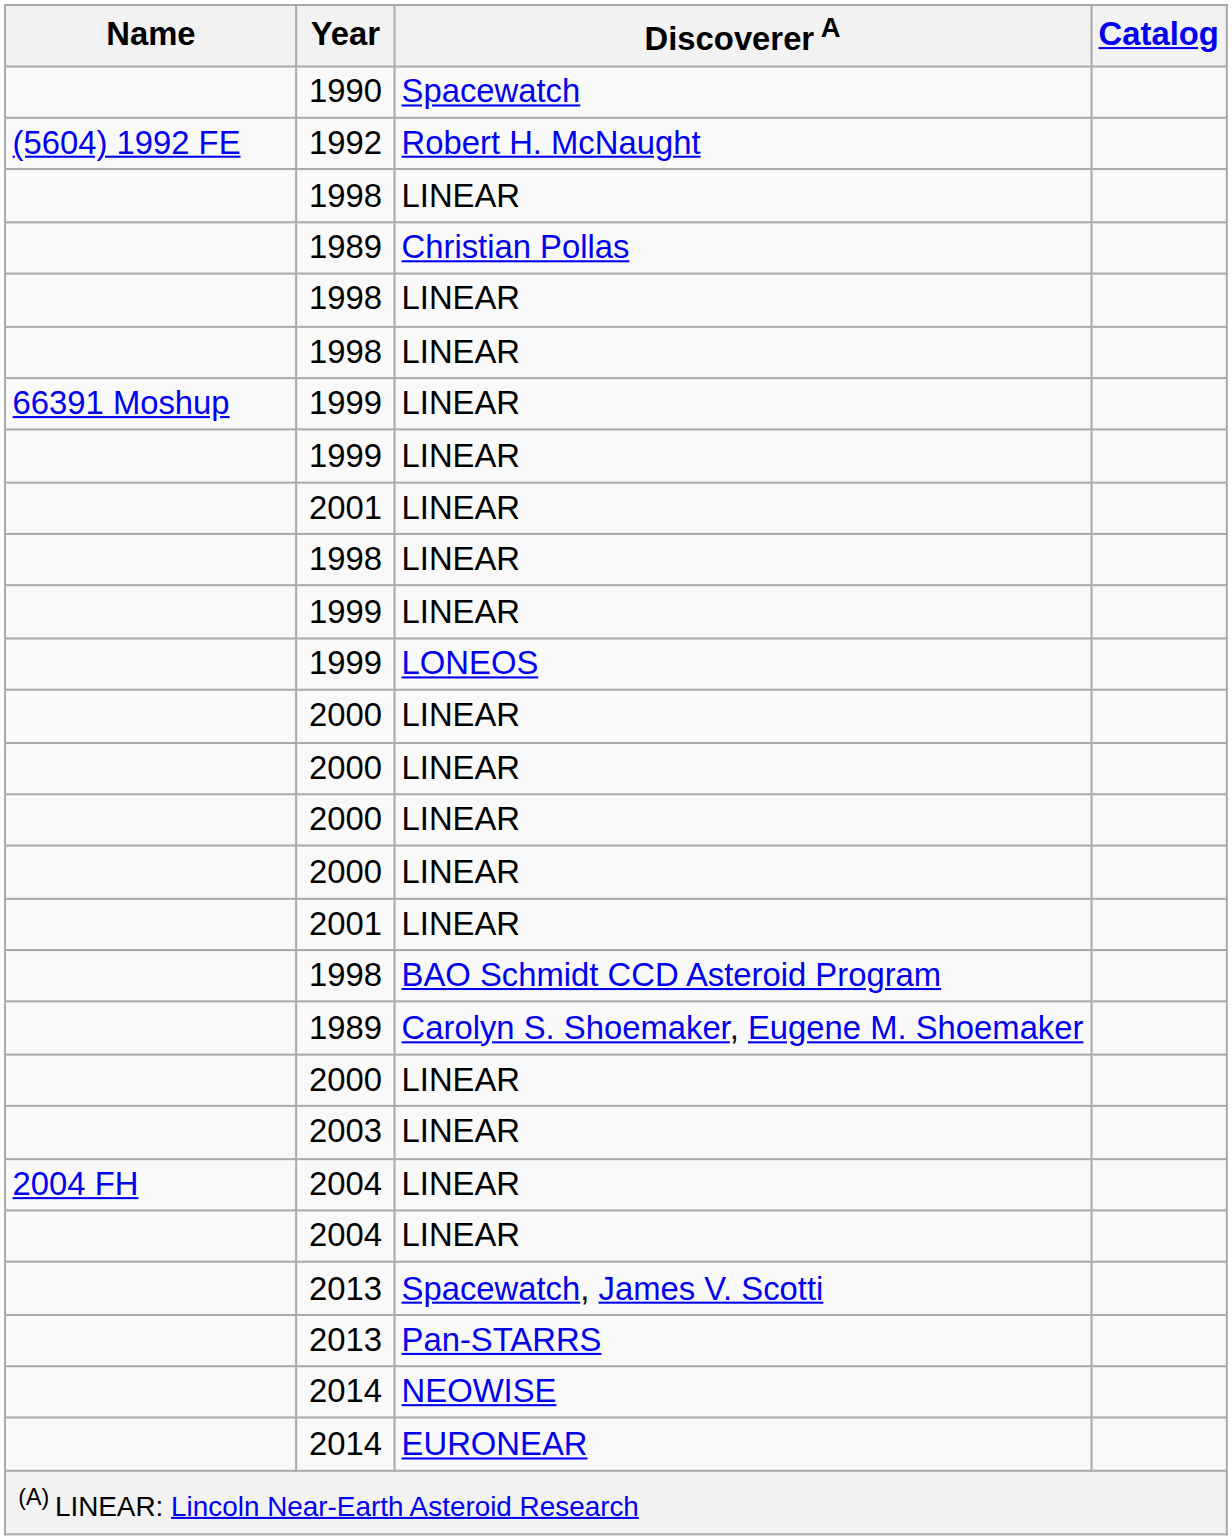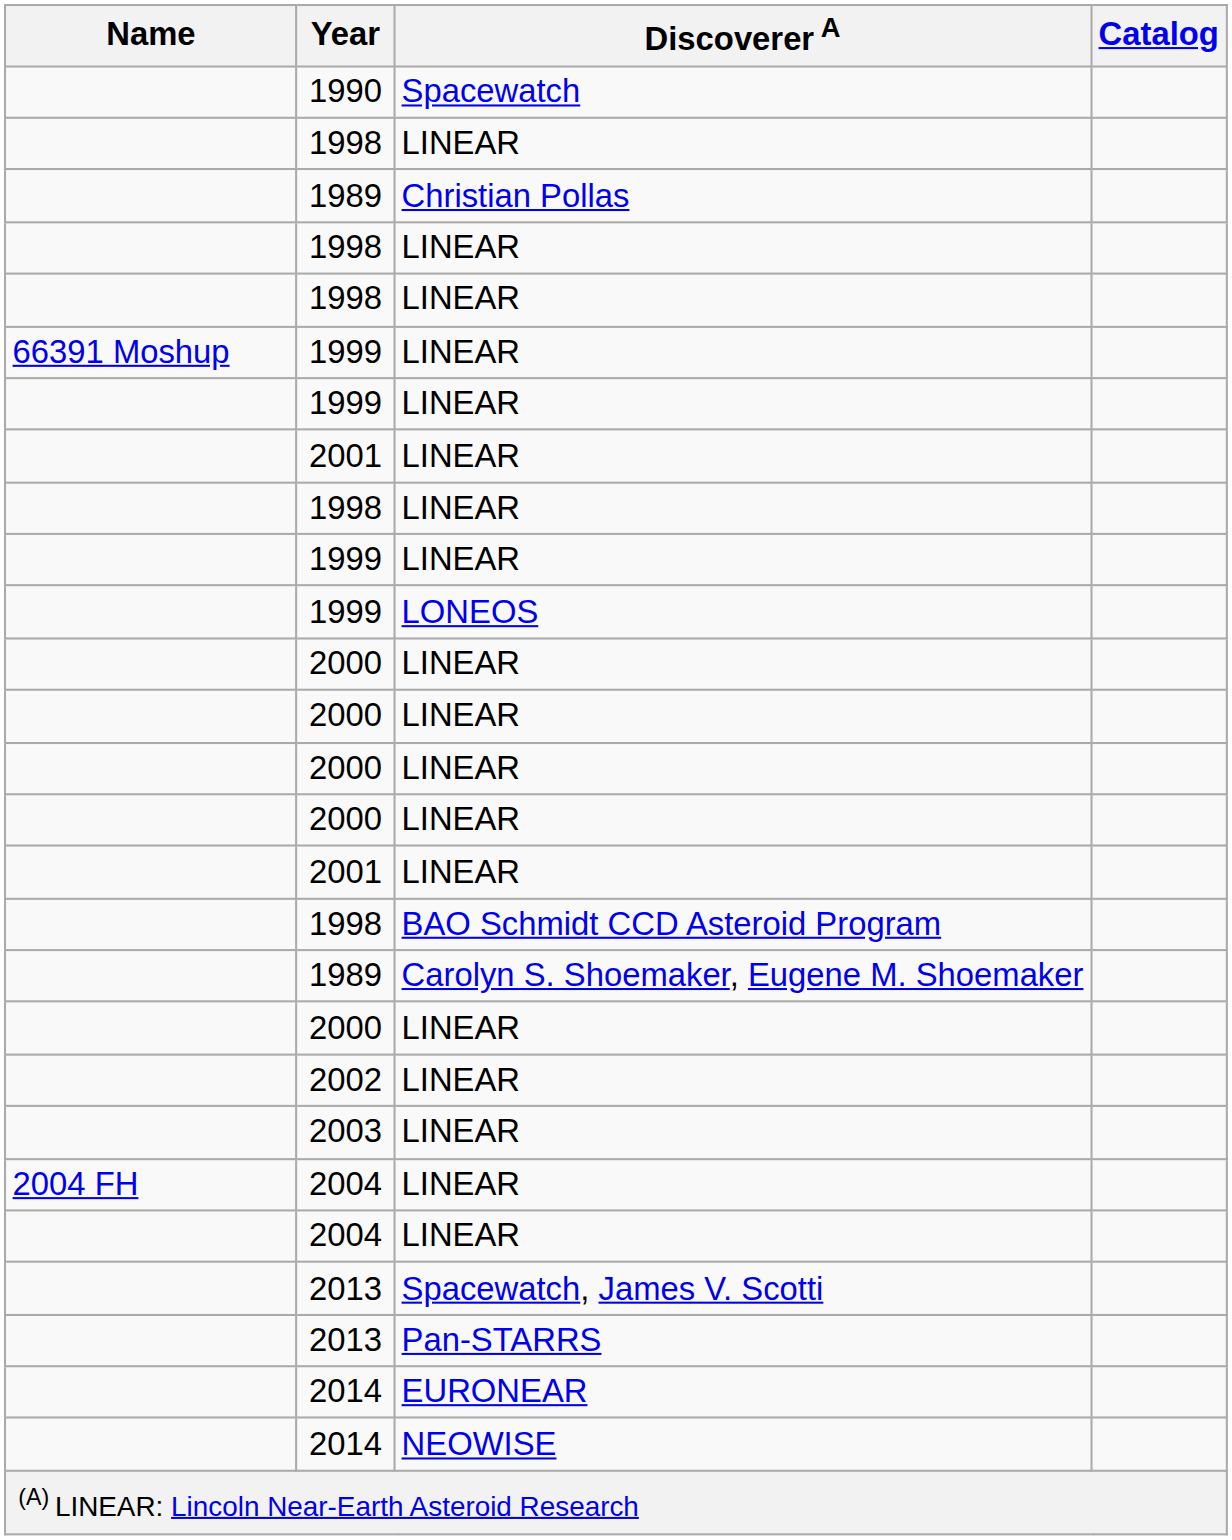 <table class="wikitable sortable">
 <tr>
 <th width=135>Name</th>
 <th width=40>Year</th>
 <th>Discoverer <sup>A</sup></th>
 <th class="unsortable"><a href='#'>Catalog</a></th>
 </tr>
 <tr>
 <td></td>
 <td align=center>1990</td>
 <td><a href='#'>Spacewatch</a></td>
-<td></td>
-</tr>
-<tr>
-<td><a href='#'>(5604) 1992 FE</a></td>
-<td align=center>1992</td>
-<td><a href='#'>Robert H. McNaught</a></td>
 <td></td>
 </tr>
 <tr>
 <td></td>
 <td align=center>1998</td>
 <td>LINEAR</td>
 <td></td>
 </tr>
 <tr>
 <td></td>
 <td align=center>1989</td>
 <td><a href='#'>Christian Pollas</a></td>
 <td></td>
 </tr>
 <tr>
 <td></td>
 <td align=center>1998</td>
 <td>LINEAR</td>
 <td></td>
 </tr>
 <tr>
 <td></td>
 <td align=center>1998</td>
 <td>LINEAR</td>
 <td></td>
 </tr>
 <tr>
 <td><a href='#'>66391 Moshup</a></td>
 <td align=center>1999</td>
 <td>LINEAR</td>
 <td></td>
 </tr>
 <tr>
 <td></td>
 <td align=center>1999</td>
 <td>LINEAR</td>
 <td></td>
 </tr>
 <tr>
 <td></td>
 <td align=center>2001</td>
 <td>LINEAR</td>
 <td></td>
 </tr>
 <tr>
 <td></td>
 <td align=center>1998</td>
 <td>LINEAR</td>
 <td></td>
 </tr>
 <tr>
 <td></td>
 <td align=center>1999</td>
 <td>LINEAR</td>
 <td></td>
 </tr>
 <tr>
 <td></td>
 <td align=center>1999</td>
 <td><a href='#'>LONEOS</a></td>
 <td></td>
 </tr>
 <tr>
 <td></td>
 <td align=center>2000</td>
 <td>LINEAR</td>
 <td></td>
 </tr>
 <tr>
 <td></td>
 <td align=center>2000</td>
 <td>LINEAR</td>
 <td></td>
 </tr>
 <tr>
 <td></td>
 <td align=center>2000</td>
 <td>LINEAR</td>
 <td></td>
 </tr>
 <tr>
 <td></td>
 <td align=center>2000</td>
 <td>LINEAR</td>
 <td></td>
 </tr>
 <tr>
 <td></td>
 <td align=center>2001</td>
 <td>LINEAR</td>
 <td></td>
 </tr>
 <tr>
 <td></td>
 <td align=center>1998</td>
 <td><a href='#'>BAO Schmidt CCD Asteroid Program</a></td>
 <td></td>
 </tr>
 <tr>
 <td></td>
 <td align=center>1989</td>
 <td><a href='#'>Carolyn S. Shoemaker</a>, <a href='#'>Eugene M. Shoemaker</a></td>
 <td></td>
 </tr>
 <tr>
 <td></td>
 <td align=center>2000</td>
 <td>LINEAR</td>
 <td></td>
 </tr>
 <tr>
 <td></td>
+<td align=center>2002</td>
+<td>LINEAR</td>
+<td></td>
+</tr>
+<tr>
+<td></td>
 <td align=center>2003</td>
 <td>LINEAR</td>
 <td></td>
 </tr>
 <tr>
 <td><a href='#'>2004 FH</a></td>
 <td align=center>2004</td>
 <td>LINEAR</td>
 <td></td>
 </tr>
 <tr>
 <td></td>
 <td align=center>2004</td>
 <td>LINEAR</td>
 <td></td>
 </tr>
 <tr>
 <td></td>
 <td align=center>2013</td>
 <td><a href='#'>Spacewatch</a>, <a href='#'>James V. Scotti</a></td>
 <td></td>
 </tr>
 <tr>
 <td></td>
 <td align=center>2013</td>
 <td><a href='#'>Pan-STARRS</a></td>
 <td></td>
 </tr>
 <tr>
 <td></td>
 <td align=center>2014</td>
-<td><a href='#'>NEOWISE</a></td>
+<td><a href='#'>EURONEAR</a></td>
 <td></td>
 </tr>
 <tr>
 <td></td>
 <td align=center>2014</td>
-<td><a href='#'>EURONEAR</a></td>
+<td><a href='#'>NEOWISE</a></td>
 <td></td>
 </tr>
 <tr>
 <th colspan=4 style="font-size: 0.85em; font-weight: normal; text-align: left; padding: 6px;"><sup>(A)</sup> LINEAR: <a href='#'>Lincoln Near-Earth Asteroid Research</a></th>
 </tr>
 </table>
